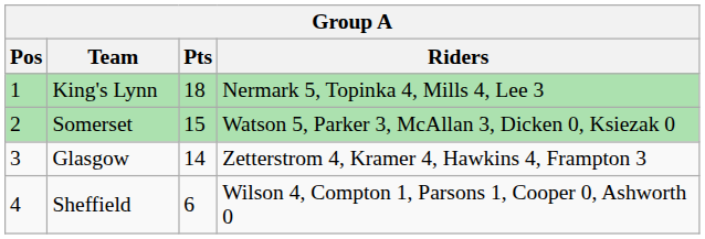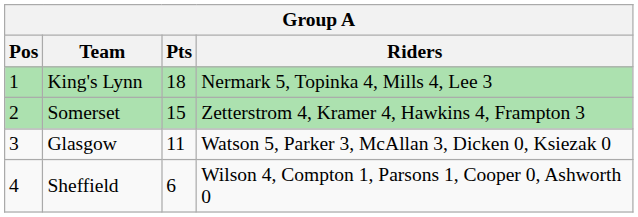 <table class="wikitable">
 <tr>
 <th colspan="4">Group A</th>
 </tr>
 <tr>
 <th width=20>Pos</th>
 <th width=90>Team</th>
 <th width=20>Pts</th>
 <th width=350>Riders</th>
 </tr>
 <tr style="background:#ACE1AF;">
 <td>1</td>
 <td align=left>King's Lynn</td>
 <td>18</td>
 <td>Nermark 5, Topinka 4, Mills 4, Lee 3</td>
 </tr>
 <tr style="background:#ACE1AF;">
 <td>2</td>
 <td align=left>Somerset</td>
 <td>15</td>
-<td>Watson 5, Parker 3, McAllan 3, Dicken 0, Ksiezak 0</td>
+<td>Zetterstrom 4, Kramer 4, Hawkins 4, Frampton 3</td>
 </tr>
 <tr>
 <td>3</td>
 <td align=left>Glasgow</td>
-<td>14</td>
-<td>Zetterstrom 4, Kramer 4, Hawkins 4, Frampton 3</td>
+<td>11</td>
+<td>Watson 5, Parker 3, McAllan 3, Dicken 0, Ksiezak 0</td>
 </tr>
 <tr>
 <td>4</td>
 <td align=left>Sheffield</td>
 <td>6</td>
 <td>Wilson 4, Compton 1, Parsons 1, Cooper 0, Ashworth 0</td>
 </tr>
 </table>
